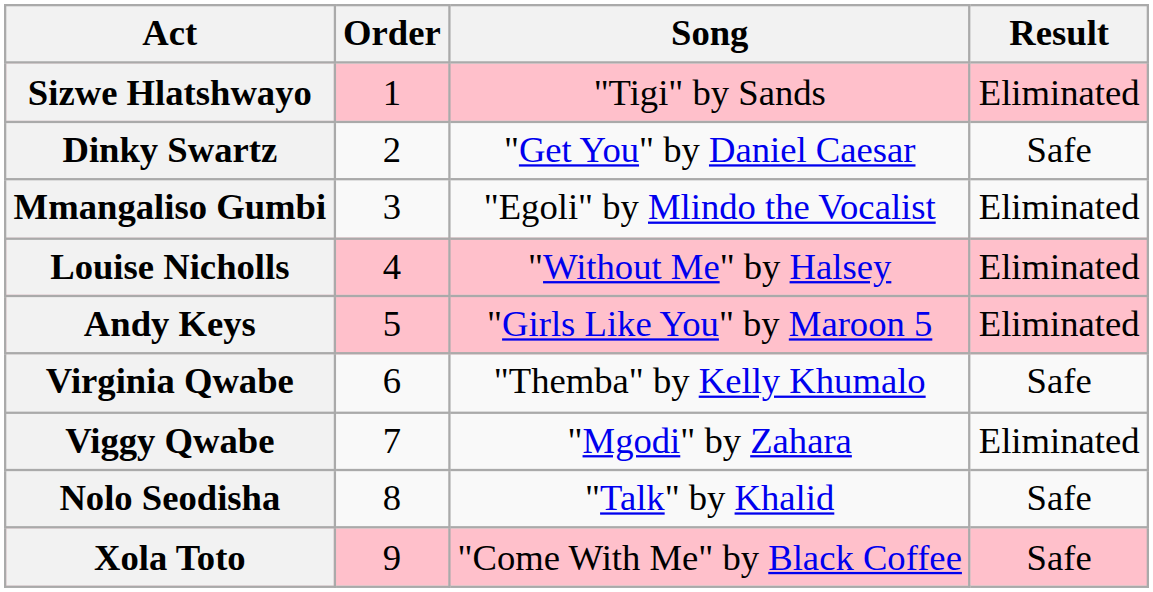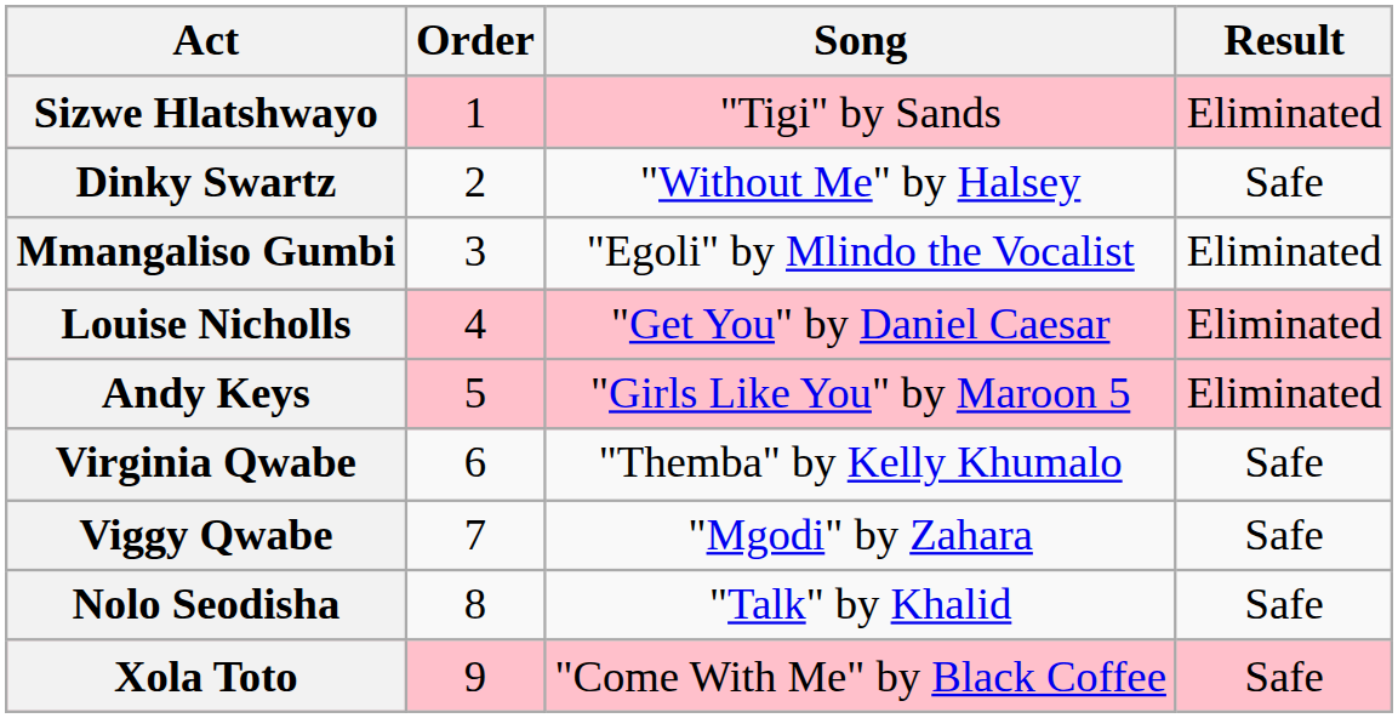 <table class="wikitable plainrowheaders" style="text-align:center;">
 <tr>
 <th scope="col">Act</th>
 <th scope="col">Order</th>
 <th scope="cool">Song</th>
 <th scope="col">Result</th>
 </tr>
 <tr style="background:pink;">
 <th scope=row>Sizwe Hlatshwayo</th>
 <td>1</td>
 <td>"Tigi" by Sands</td>
 <td>Eliminated</td>
 </tr>
 <tr>
 <th scope=row>Dinky Swartz</th>
 <td>2</td>
-<td>"<a href='#'>Get You</a>" by <a href='#'>Daniel Caesar</a></td>
+<td>"<a href='#'>Without Me</a>" by <a href='#'>Halsey</a></td>
 <td>Safe</td>
 </tr>
 <tr>
 <th scope=row>Mmangaliso Gumbi</th>
 <td>3</td>
 <td>"Egoli" by <a href='#'>Mlindo the Vocalist</a></td>
 <td>Eliminated</td>
 </tr>
 <tr style="background:pink;">
 <th scope=row>Louise Nicholls</th>
 <td>4</td>
-<td>"<a href='#'>Without Me</a>" by <a href='#'>Halsey</a></td>
+<td>"<a href='#'>Get You</a>" by <a href='#'>Daniel Caesar</a></td>
 <td>Eliminated</td>
 </tr>
 <tr style="background:pink;">
 <th scope=row>Andy Keys</th>
 <td>5</td>
 <td>"<a href='#'>Girls Like You</a>" by <a href='#'>Maroon 5</a></td>
 <td>Eliminated</td>
 </tr>
 <tr>
 <th scope=row>Virginia Qwabe</th>
 <td>6</td>
 <td>"Themba" by <a href='#'>Kelly Khumalo</a></td>
 <td>Safe</td>
 </tr>
 <tr>
 <th scope=row>Viggy Qwabe</th>
 <td>7</td>
 <td>"<a href='#'>Mgodi</a>" by <a href='#'>Zahara</a></td>
-<td>Eliminated</td>
+<td>Safe</td>
 </tr>
 <tr>
 <th scope=row>Nolo Seodisha</th>
 <td>8</td>
 <td>"<a href='#'>Talk</a>" by <a href='#'>Khalid</a></td>
 <td>Safe</td>
 </tr>
 <tr style="background:pink;">
 <th scope=row>Xola Toto</th>
 <td>9</td>
 <td>"Come With Me" by <a href='#'>Black Coffee</a></td>
 <td>Safe</td>
 </tr>
 </table>
